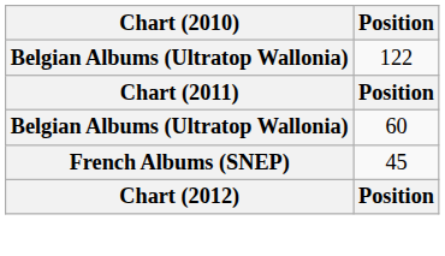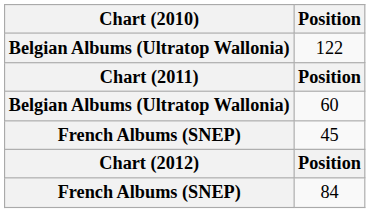 <table class="wikitable plainrowheaders" style="text-align:center">
 <tr>
 <th scope="col">Chart (2010)</th>
 <th scope="col">Position</th>
 </tr>
 <tr>
 <th scope="row">Belgian Albums (Ultratop Wallonia)</th>
 <td>122</td>
 </tr>
 <tr>
 <th scope="col">Chart (2011)</th>
 <th scope="col">Position</th>
 </tr>
 <tr>
 <th scope="row">Belgian Albums (Ultratop Wallonia)</th>
 <td>60</td>
 </tr>
 <tr>
 <th scope="row">French Albums (SNEP)<br></th>
 <td>45</td>
 </tr>
 <tr>
 <th scope="col">Chart (2012)</th>
 <th scope="col">Position</th>
 </tr>
+<tr>
+<th scope="row">French Albums (SNEP)<br></th>
+<td>84</td>
+</tr>
 </table>
